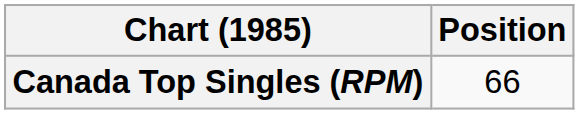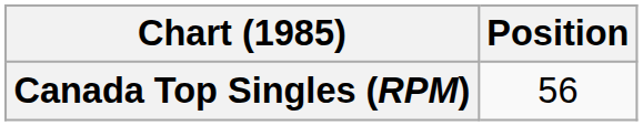 <table class="wikitable plainrowheaders" style="text-align:center">
 <tr>
 <th>Chart (1985)</th>
 <th>Position</th>
 </tr>
 <tr>
 <th scope="row">Canada Top Singles (<em>RPM</em>)</th>
-<td>66</td>
+<td>56</td>
 </tr>
 </table>
